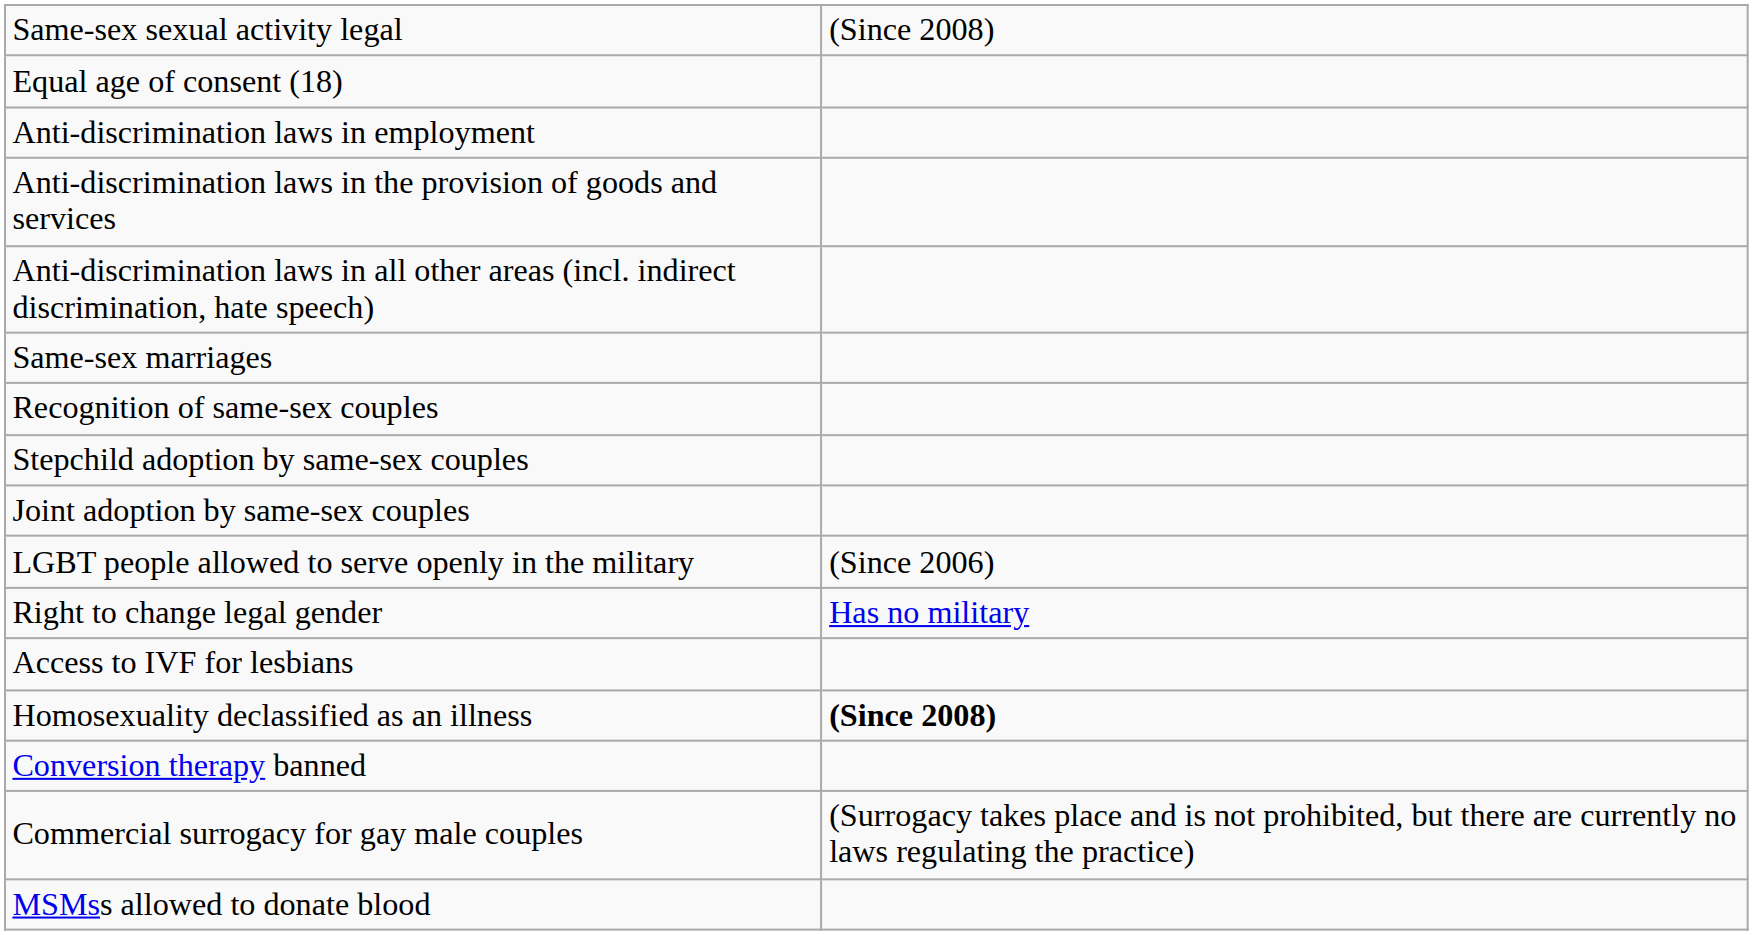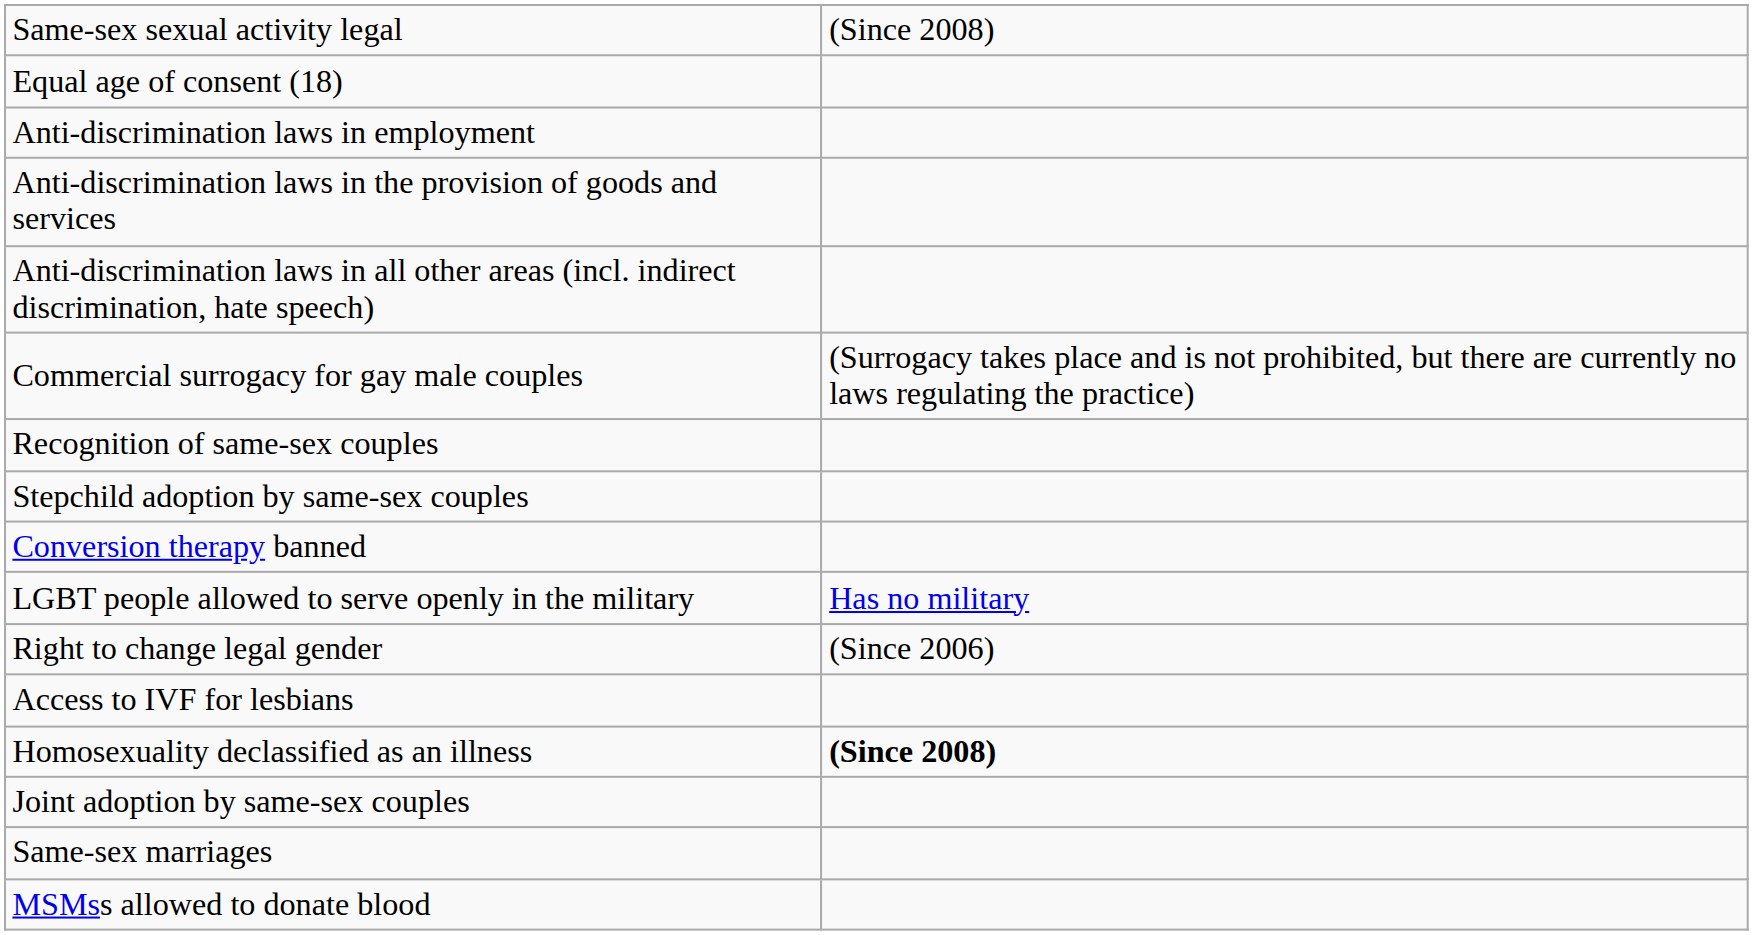 <table class="wikitable">
 <tr>
 <td>Same-sex sexual activity legal</td>
 <td> (Since 2008)</td>
 </tr>
 <tr>
 <td>Equal age of consent (18)</td>
 <td></td>
 </tr>
 <tr>
 <td>Anti-discrimination laws in employment</td>
 <td></td>
 </tr>
 <tr>
 <td>Anti-discrimination laws in the provision of goods and services</td>
 <td></td>
 </tr>
 <tr>
 <td>Anti-discrimination laws in all other areas (incl. indirect discrimination, hate speech)</td>
 <td></td>
 </tr>
 <tr>
-<td>Same-sex marriages</td>
-<td></td>
+<td>Commercial surrogacy for gay male couples</td>
+<td> (Surrogacy takes place and is not prohibited, but there are currently no laws regulating the practice)</td>
 </tr>
 <tr>
 <td>Recognition of same-sex couples</td>
 <td></td>
 </tr>
 <tr>
 <td>Stepchild adoption by same-sex couples</td>
 <td></td>
 </tr>
 <tr>
-<td>Joint adoption by same-sex couples</td>
+<td><a href='#'>Conversion therapy</a> banned</td>
 <td></td>
 </tr>
 <tr>
 <td>LGBT people allowed to serve openly in the military</td>
-<td> (Since 2006)</td>
+<td><a href='#'>Has no military</a></td>
 </tr>
 <tr>
 <td>Right to change legal gender</td>
-<td><a href='#'>Has no military</a></td>
+<td> (Since 2006)</td>
 </tr>
 <tr>
 <td>Access to IVF for lesbians</td>
 <td></td>
 </tr>
 <tr>
 <td>Homosexuality declassified as an illness</td>
 <td><strong> (Since 2008)</strong></td>
 </tr>
 <tr>
-<td><a href='#'>Conversion therapy</a> banned</td>
+<td>Joint adoption by same-sex couples</td>
 <td></td>
 </tr>
 <tr>
-<td>Commercial surrogacy for gay male couples</td>
-<td> (Surrogacy takes place and is not prohibited, but there are currently no laws regulating the practice)</td>
+<td>Same-sex marriages</td>
+<td></td>
 </tr>
 <tr>
 <td><a href='#'>MSMs</a>s allowed to donate blood</td>
 <td></td>
 </tr>
 </table>
